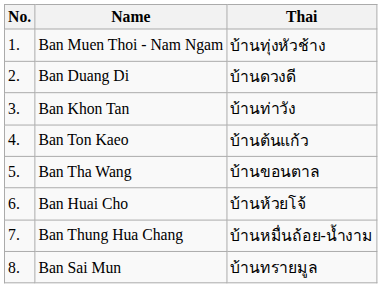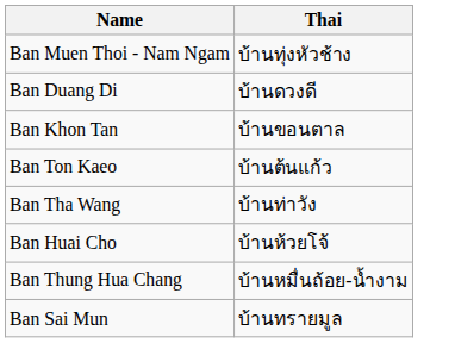 <table class="wikitable sortable">
 <tr>
-<th>No.</th>
 <th>Name</th>
 <th>Thai</th>
 </tr>
 <tr>
-<td>1.</td>
 <td>Ban Muen Thoi - Nam Ngam</td>
 <td>บ้านทุ่งหัวช้าง</td>
 </tr>
 <tr>
-<td>2.</td>
 <td>Ban Duang Di</td>
 <td>บ้านดวงดี</td>
 </tr>
 <tr>
-<td>3.</td>
 <td>Ban Khon Tan</td>
-<td>บ้านท่าวัง</td>
+<td>บ้านขอนตาล</td>
 </tr>
 <tr>
-<td>4.</td>
 <td>Ban Ton Kaeo</td>
 <td>บ้านต้นแก้ว</td>
 </tr>
 <tr>
-<td>5.</td>
 <td>Ban Tha Wang</td>
-<td>บ้านขอนตาล</td>
+<td>บ้านท่าวัง</td>
 </tr>
 <tr>
-<td>6.</td>
 <td>Ban Huai Cho</td>
 <td>บ้านห้วยโจ้</td>
 </tr>
 <tr>
-<td>7.</td>
 <td>Ban Thung Hua Chang</td>
 <td>บ้านหมื่นถ้อย-น้ำงาม</td>
 </tr>
 <tr>
-<td>8.</td>
 <td>Ban Sai Mun</td>
 <td>บ้านทรายมูล</td>
 </tr>
 </table>
